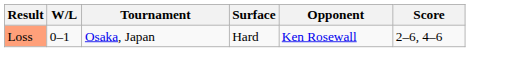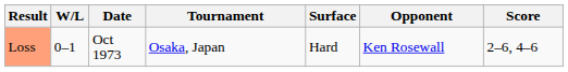 <table class="sortable wikitable">
 <tr>
 <th style="width:40px">Result</th>
 <th style="width:35px" class="unsortable">W/L</th>
+<th style="width:55px">Date</th>
 <th style="width:170px">Tournament</th>
 <th style="width:50px">Surface</th>
 <th style="width:130px">Opponent</th>
 <th style="width:80px" class="unsortable">Score</th>
 </tr>
 <tr>
 <td style="background:#ffa07a;">Loss</td>
 <td>0–1</td>
+<td>Oct 1973</td>
 <td><a href='#'>Osaka</a>, Japan</td>
 <td>Hard</td>
 <td> <a href='#'>Ken Rosewall</a></td>
 <td>2–6, 4–6</td>
 </tr>
 </table>
